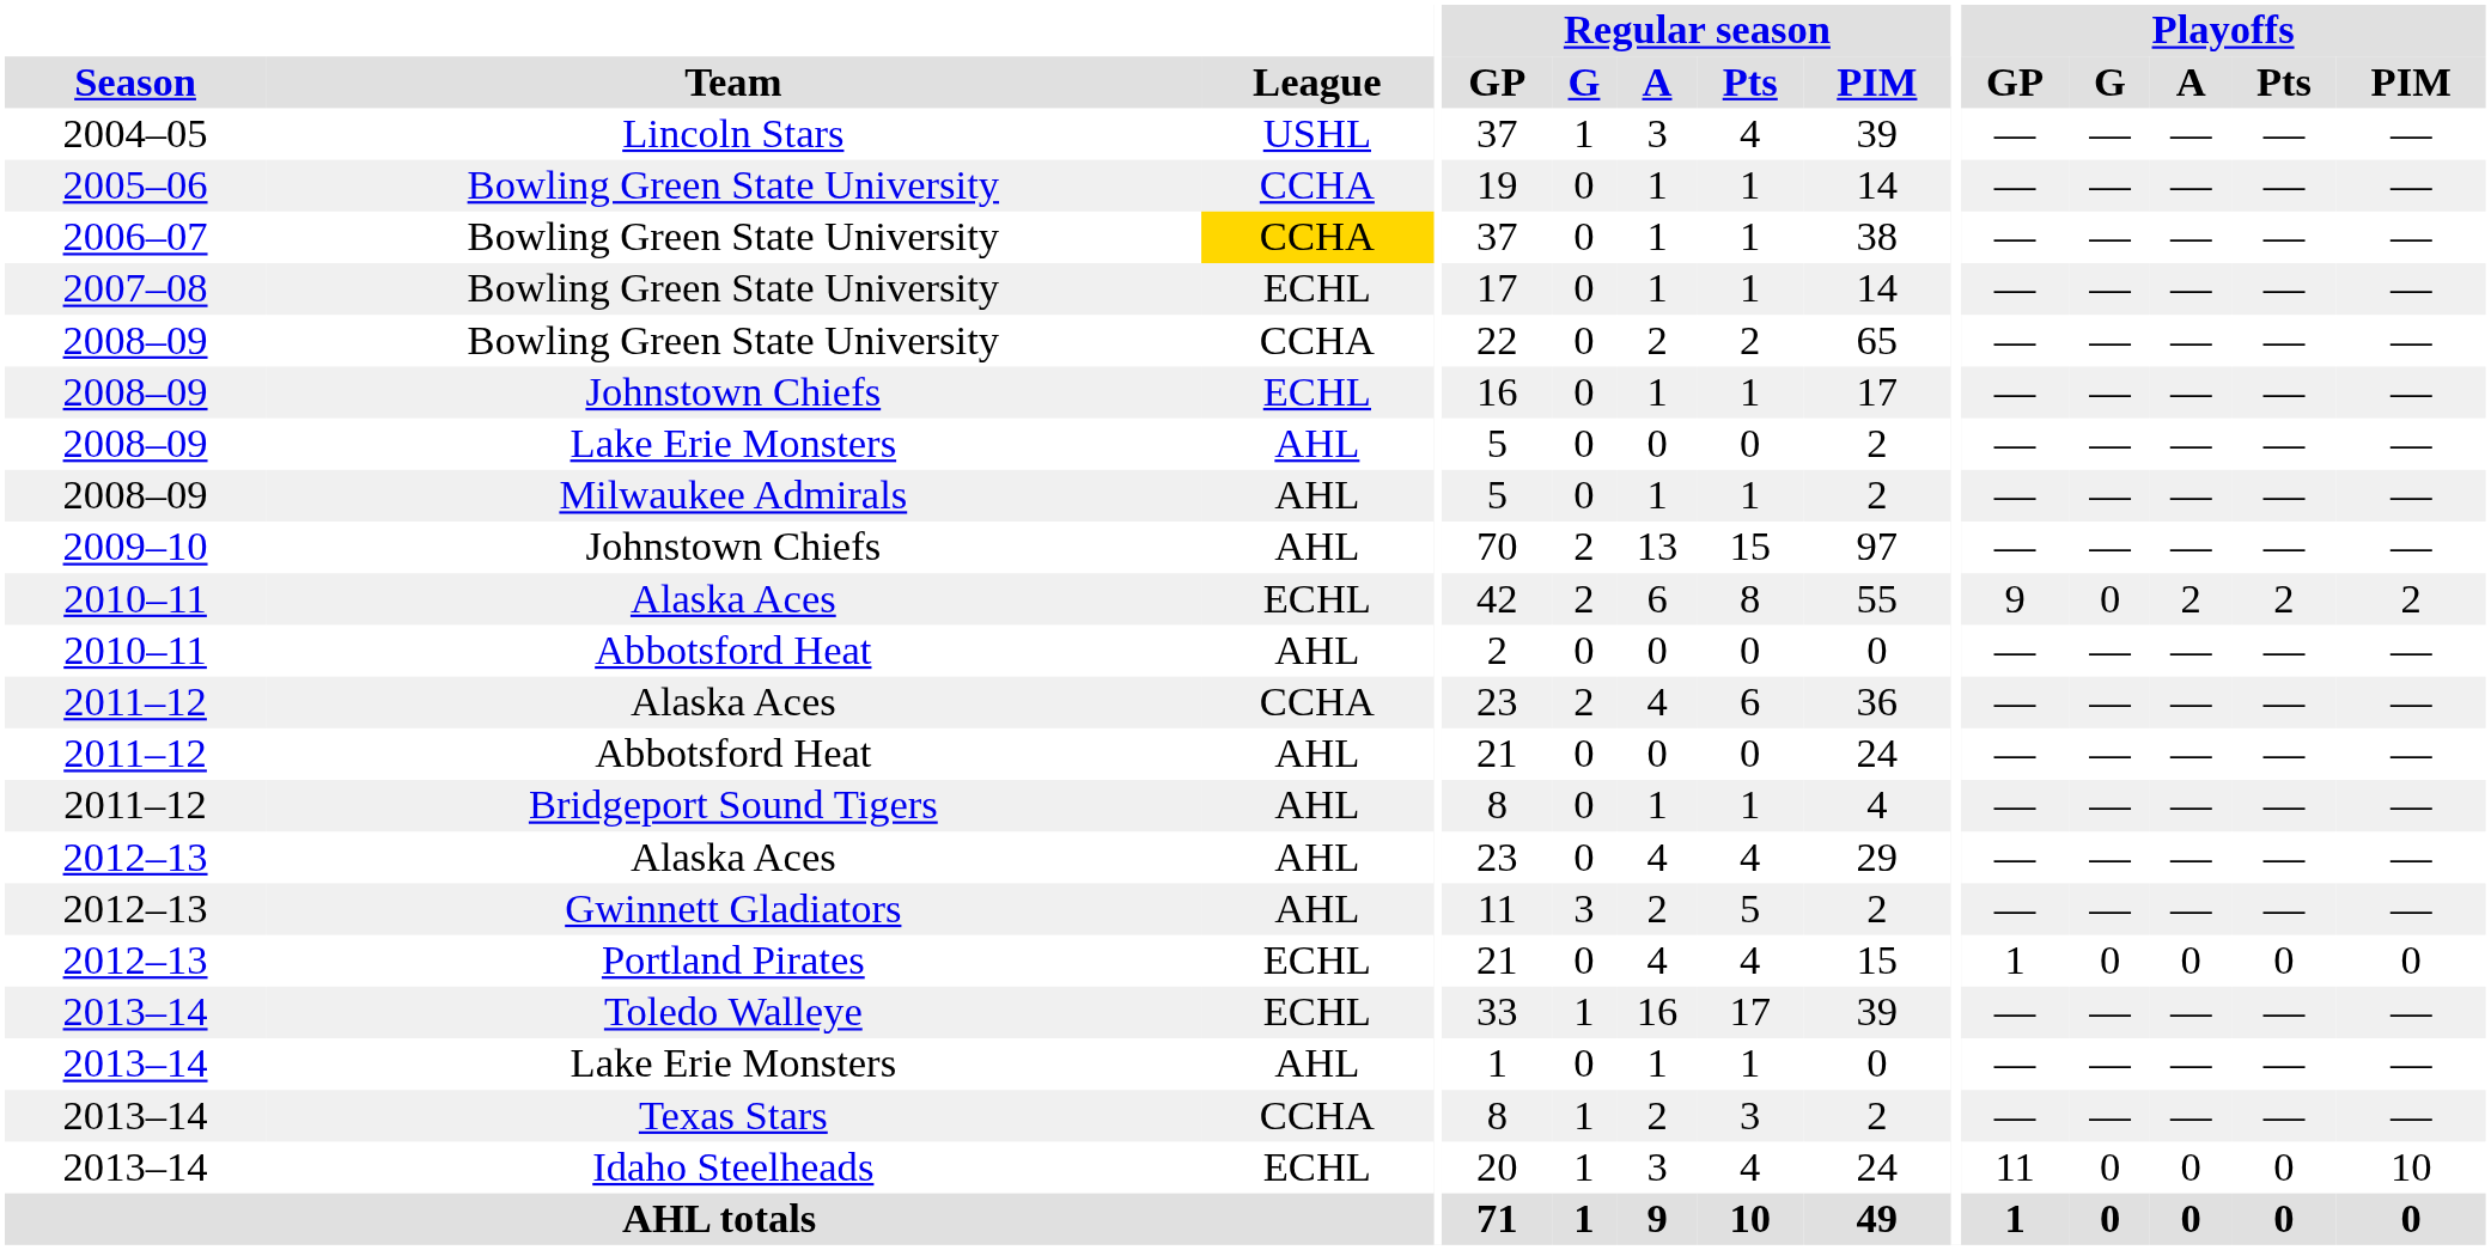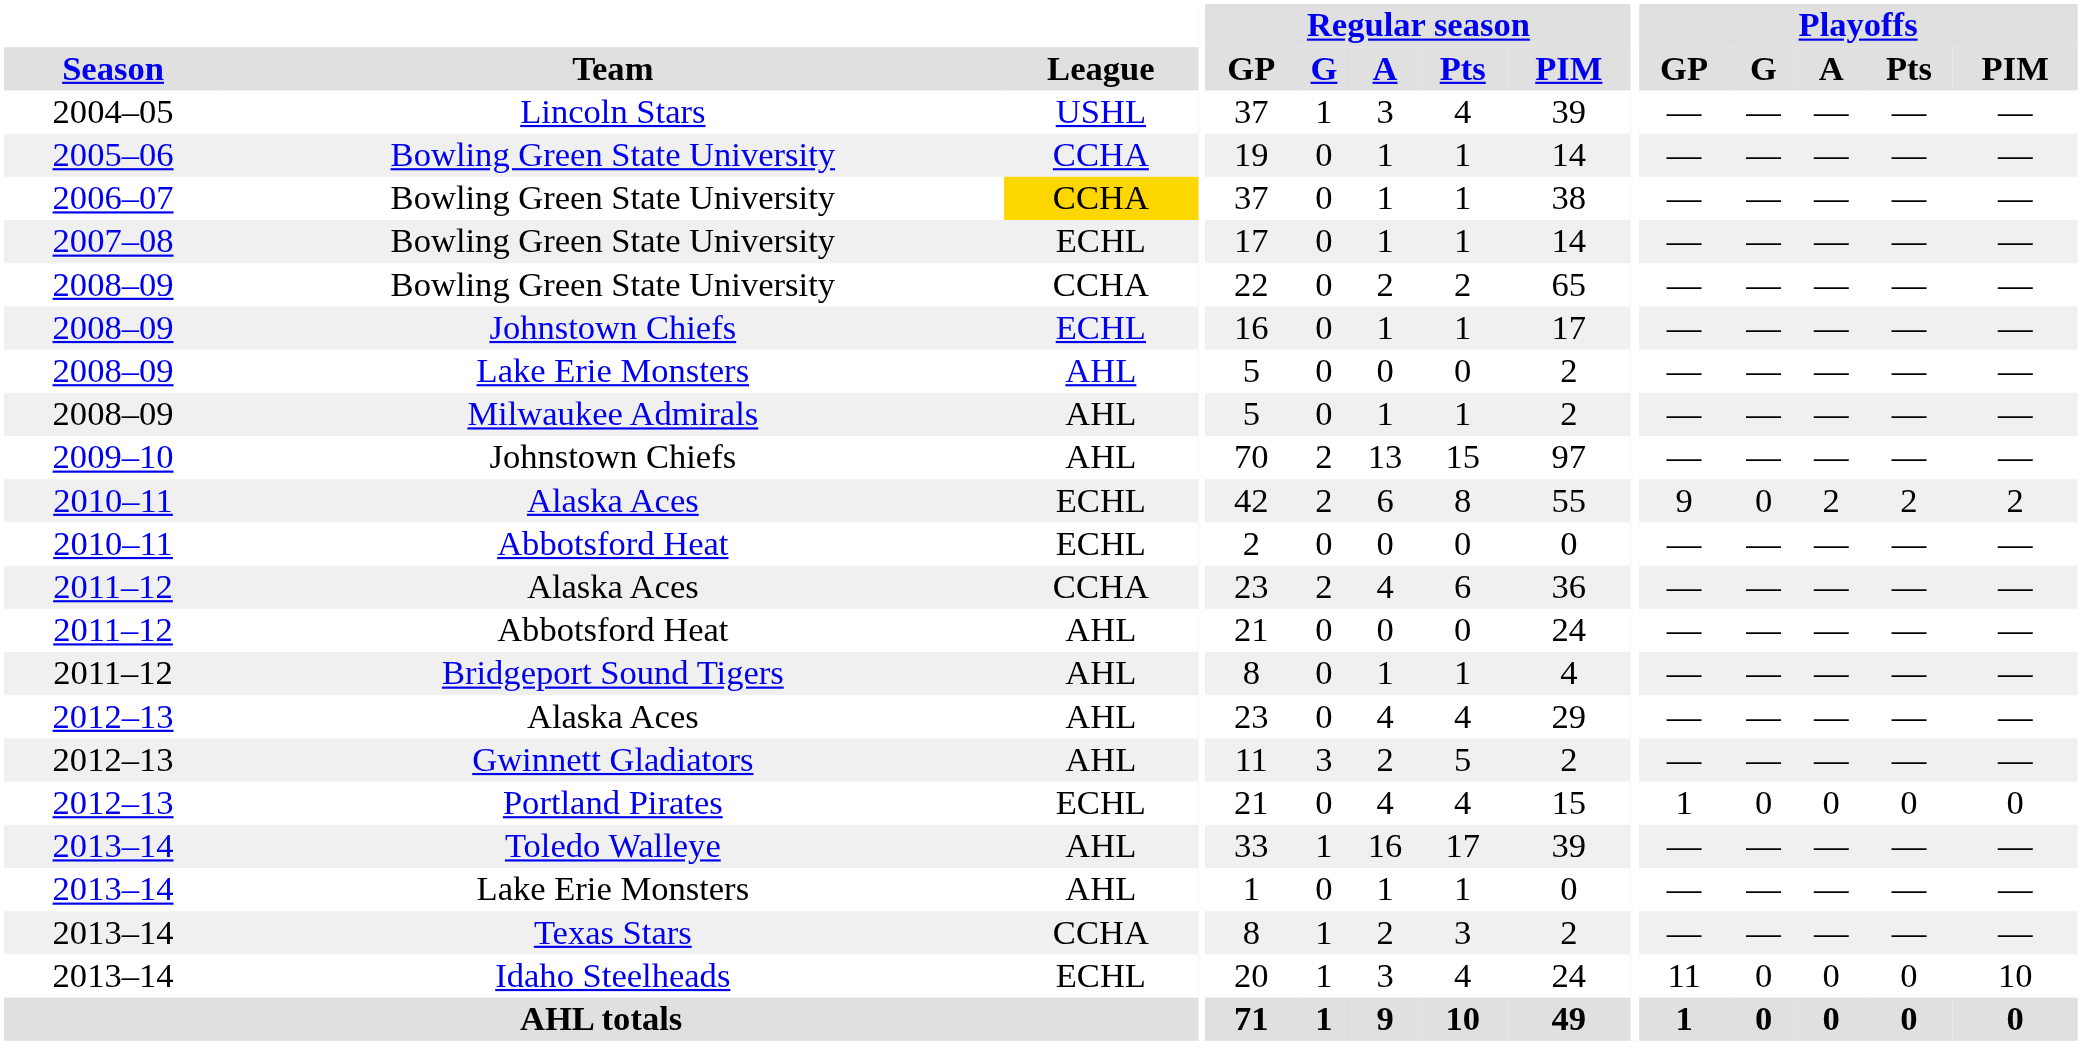 <table border="0" cellpadding="1" cellspacing="0" style="text-align:center; width:60em">
 <tr bgcolor="#e0e0e0">
 <th colspan="3" bgcolor="#ffffff"></th>
 <th rowspan="99" bgcolor="#ffffff"></th>
 <th colspan="5"><a href='#'>Regular season</a></th>
 <th rowspan="99" bgcolor="#ffffff"></th>
 <th colspan="5"><a href='#'>Playoffs</a></th>
 </tr>
 <tr bgcolor="#e0e0e0">
 <th><a href='#'>Season</a></th>
 <th>Team</th>
 <th>League</th>
 <th>GP</th>
 <th><a href='#'>G</a></th>
 <th><a href='#'>A</a></th>
 <th><a href='#'>Pts</a></th>
 <th><a href='#'>PIM</a></th>
 <th>GP</th>
 <th>G</th>
 <th>A</th>
 <th>Pts</th>
 <th>PIM</th>
 </tr>
 <tr ALIGN="center">
 <td>2004–05</td>
 <td><a href='#'>Lincoln Stars</a></td>
 <td><a href='#'>USHL</a></td>
 <td>37</td>
 <td>1</td>
 <td>3</td>
 <td>4</td>
 <td>39</td>
 <td>—</td>
 <td>—</td>
 <td>—</td>
 <td>—</td>
 <td>—</td>
 </tr>
 <tr ALIGN="center" bgcolor="#f0f0f0">
 <td><a href='#'>2005–06</a></td>
 <td><a href='#'>Bowling Green State University</a></td>
 <td><a href='#'>CCHA</a></td>
 <td>19</td>
 <td>0</td>
 <td>1</td>
 <td>1</td>
 <td>14</td>
 <td>—</td>
 <td>—</td>
 <td>—</td>
 <td>—</td>
 <td>—</td>
 </tr>
 <tr ALIGN="center">
 <td><a href='#'>2006–07</a></td>
 <td>Bowling Green State University</td>
 <td style="background: gold;">CCHA</td>
 <td>37</td>
 <td>0</td>
 <td>1</td>
 <td>1</td>
 <td>38</td>
 <td>—</td>
 <td>—</td>
 <td>—</td>
 <td>—</td>
 <td>—</td>
 </tr>
 <tr ALIGN="center" bgcolor="#f0f0f0">
 <td><a href='#'>2007–08</a></td>
 <td>Bowling Green State University</td>
 <td>ECHL</td>
 <td>17</td>
 <td>0</td>
 <td>1</td>
 <td>1</td>
 <td>14</td>
 <td>—</td>
 <td>—</td>
 <td>—</td>
 <td>—</td>
 <td>—</td>
 </tr>
 <tr ALIGN="center">
 <td><a href='#'>2008–09</a></td>
 <td>Bowling Green State University</td>
 <td>CCHA</td>
 <td>22</td>
 <td>0</td>
 <td>2</td>
 <td>2</td>
 <td>65</td>
 <td>—</td>
 <td>—</td>
 <td>—</td>
 <td>—</td>
 <td>—</td>
 </tr>
 <tr ALIGN="center" bgcolor="#f0f0f0">
 <td><a href='#'>2008–09</a></td>
 <td><a href='#'>Johnstown Chiefs</a></td>
 <td><a href='#'>ECHL</a></td>
 <td>16</td>
 <td>0</td>
 <td>1</td>
 <td>1</td>
 <td>17</td>
 <td>—</td>
 <td>—</td>
 <td>—</td>
 <td>—</td>
 <td>—</td>
 </tr>
 <tr ALIGN="center">
 <td><a href='#'>2008–09</a></td>
 <td><a href='#'>Lake Erie Monsters</a></td>
 <td><a href='#'>AHL</a></td>
 <td>5</td>
 <td>0</td>
 <td>0</td>
 <td>0</td>
 <td>2</td>
 <td>—</td>
 <td>—</td>
 <td>—</td>
 <td>—</td>
 <td>—</td>
 </tr>
 <tr ALIGN="center" bgcolor="#f0f0f0">
 <td>2008–09</td>
 <td><a href='#'>Milwaukee Admirals</a></td>
 <td>AHL</td>
 <td>5</td>
 <td>0</td>
 <td>1</td>
 <td>1</td>
 <td>2</td>
 <td>—</td>
 <td>—</td>
 <td>—</td>
 <td>—</td>
 <td>—</td>
 </tr>
 <tr ALIGN="center">
 <td><a href='#'>2009–10</a></td>
 <td>Johnstown Chiefs</td>
 <td>AHL</td>
 <td>70</td>
 <td>2</td>
 <td>13</td>
 <td>15</td>
 <td>97</td>
 <td>—</td>
 <td>—</td>
 <td>—</td>
 <td>—</td>
 <td>—</td>
 </tr>
 <tr ALIGN="center" bgcolor="#f0f0f0">
 <td><a href='#'>2010–11</a></td>
 <td><a href='#'>Alaska Aces</a></td>
 <td>ECHL</td>
 <td>42</td>
 <td>2</td>
 <td>6</td>
 <td>8</td>
 <td>55</td>
 <td>9</td>
 <td>0</td>
 <td>2</td>
 <td>2</td>
 <td>2</td>
 </tr>
 <tr ALIGN="center">
 <td><a href='#'>2010–11</a></td>
 <td><a href='#'>Abbotsford Heat</a></td>
-<td>AHL</td>
+<td>ECHL</td>
 <td>2</td>
 <td>0</td>
 <td>0</td>
 <td>0</td>
 <td>0</td>
 <td>—</td>
 <td>—</td>
 <td>—</td>
 <td>—</td>
 <td>—</td>
 </tr>
 <tr ALIGN="center" bgcolor="#f0f0f0">
 <td><a href='#'>2011–12</a></td>
 <td>Alaska Aces</td>
 <td>CCHA</td>
 <td>23</td>
 <td>2</td>
 <td>4</td>
 <td>6</td>
 <td>36</td>
 <td>—</td>
 <td>—</td>
 <td>—</td>
 <td>—</td>
 <td>—</td>
 </tr>
 <tr ALIGN="center">
 <td><a href='#'>2011–12</a></td>
 <td>Abbotsford Heat</td>
 <td>AHL</td>
 <td>21</td>
 <td>0</td>
 <td>0</td>
 <td>0</td>
 <td>24</td>
 <td>—</td>
 <td>—</td>
 <td>—</td>
 <td>—</td>
 <td>—</td>
 </tr>
 <tr ALIGN="center" bgcolor="#f0f0f0">
 <td>2011–12</td>
 <td><a href='#'>Bridgeport Sound Tigers</a></td>
 <td>AHL</td>
 <td>8</td>
 <td>0</td>
 <td>1</td>
 <td>1</td>
 <td>4</td>
 <td>—</td>
 <td>—</td>
 <td>—</td>
 <td>—</td>
 <td>—</td>
 </tr>
 <tr ALIGN="center">
 <td><a href='#'>2012–13</a></td>
 <td>Alaska Aces</td>
 <td>AHL</td>
 <td>23</td>
 <td>0</td>
 <td>4</td>
 <td>4</td>
 <td>29</td>
 <td>—</td>
 <td>—</td>
 <td>—</td>
 <td>—</td>
 <td>—</td>
 </tr>
 <tr ALIGN="center" bgcolor="#f0f0f0">
 <td>2012–13</td>
 <td><a href='#'>Gwinnett Gladiators</a></td>
 <td>AHL</td>
 <td>11</td>
 <td>3</td>
 <td>2</td>
 <td>5</td>
 <td>2</td>
 <td>—</td>
 <td>—</td>
 <td>—</td>
 <td>—</td>
 <td>—</td>
 </tr>
 <tr ALIGN="center">
 <td><a href='#'>2012–13</a></td>
 <td><a href='#'>Portland Pirates</a></td>
 <td>ECHL</td>
 <td>21</td>
 <td>0</td>
 <td>4</td>
 <td>4</td>
 <td>15</td>
 <td>1</td>
 <td>0</td>
 <td>0</td>
 <td>0</td>
 <td>0</td>
 </tr>
 <tr ALIGN="center" bgcolor="#f0f0f0">
 <td><a href='#'>2013–14</a></td>
 <td><a href='#'>Toledo Walleye</a></td>
-<td>ECHL</td>
+<td>AHL</td>
 <td>33</td>
 <td>1</td>
 <td>16</td>
 <td>17</td>
 <td>39</td>
 <td>—</td>
 <td>—</td>
 <td>—</td>
 <td>—</td>
 <td>—</td>
 </tr>
 <tr ALIGN="center">
 <td><a href='#'>2013–14</a></td>
 <td>Lake Erie Monsters</td>
 <td>AHL</td>
 <td>1</td>
 <td>0</td>
 <td>1</td>
 <td>1</td>
 <td>0</td>
 <td>—</td>
 <td>—</td>
 <td>—</td>
 <td>—</td>
 <td>—</td>
 </tr>
 <tr ALIGN="center" bgcolor="#f0f0f0">
 <td>2013–14</td>
 <td><a href='#'>Texas Stars</a></td>
 <td>CCHA</td>
 <td>8</td>
 <td>1</td>
 <td>2</td>
 <td>3</td>
 <td>2</td>
 <td>—</td>
 <td>—</td>
 <td>—</td>
 <td>—</td>
 <td>—</td>
 </tr>
 <tr ALIGN="center">
 <td>2013–14</td>
 <td><a href='#'>Idaho Steelheads</a></td>
 <td>ECHL</td>
 <td>20</td>
 <td>1</td>
 <td>3</td>
 <td>4</td>
 <td>24</td>
 <td>11</td>
 <td>0</td>
 <td>0</td>
 <td>0</td>
 <td>10</td>
 </tr>
 <tr bgcolor="#e0e0e0">
 <th colspan="3">AHL totals</th>
 <th>71</th>
 <th>1</th>
 <th>9</th>
 <th>10</th>
 <th>49</th>
 <th>1</th>
 <th>0</th>
 <th>0</th>
 <th>0</th>
 <th>0</th>
 </tr>
 </table>
